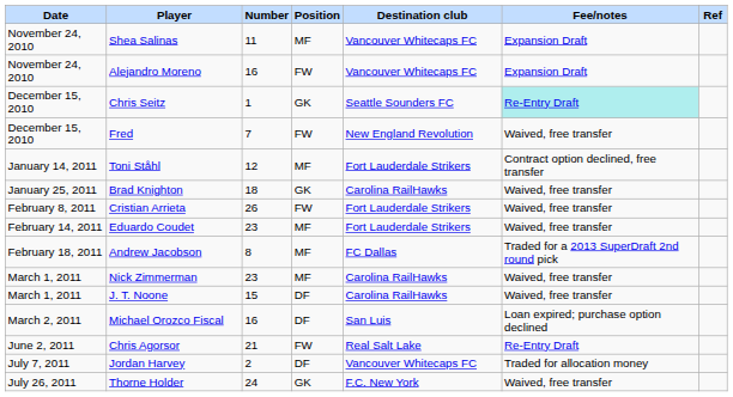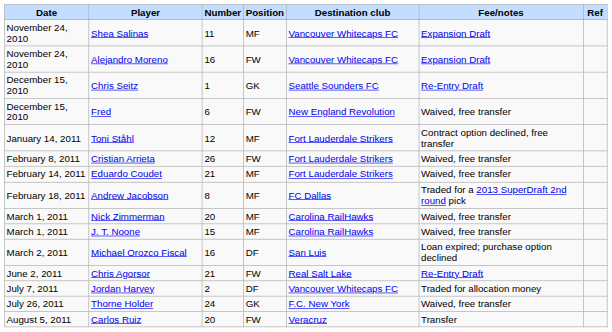 <table class="wikitable" style="text-align:left; font-size:95%;">
 <tr>
 <th style="background:#c2ddff; width:125px;">Date</th>
 <th style="background:#c2ddff; width:170px;">Player</th>
 <th style="background:#c2ddff; width:50px;">Number</th>
 <th style="background:#c2ddff; width:50px;">Position</th>
 <th style="background:#c2ddff; width:200px;">Destination club</th>
 <th style="background:#c2ddff; width:250px;">Fee/notes</th>
 <th style="background:#c2ddff; width:30px;">Ref</th>
 </tr>
 <tr>
 <td>November 24, 2010</td>
 <td> <a href='#'>Shea Salinas</a></td>
 <td>11</td>
 <td>MF</td>
 <td> <a href='#'>Vancouver Whitecaps FC</a></td>
 <td><a href='#'>Expansion Draft</a></td>
 <td></td>
 </tr>
 <tr>
 <td>November 24, 2010</td>
 <td> <a href='#'>Alejandro Moreno</a></td>
 <td>16</td>
 <td>FW</td>
 <td> <a href='#'>Vancouver Whitecaps FC</a></td>
 <td><a href='#'>Expansion Draft</a></td>
 <td></td>
 </tr>
 <tr>
 <td>December 15, 2010</td>
 <td> <a href='#'>Chris Seitz</a></td>
 <td>1</td>
 <td>GK</td>
 <td> <a href='#'>Seattle Sounders FC</a></td>
-<td style="background: paleturquoise;"><a href='#'>Re-Entry Draft</a></td>
+<td><a href='#'>Re-Entry Draft</a></td>
 <td></td>
 </tr>
 <tr>
 <td>December 15, 2010</td>
 <td> <a href='#'>Fred</a></td>
-<td>7</td>
+<td>6</td>
 <td>FW</td>
 <td> <a href='#'>New England Revolution</a></td>
 <td>Waived, free transfer</td>
 <td></td>
 </tr>
 <tr>
 <td>January 14, 2011</td>
 <td> <a href='#'>Toni Ståhl</a></td>
 <td>12</td>
 <td>MF</td>
 <td> <a href='#'>Fort Lauderdale Strikers</a></td>
 <td>Contract option declined, free transfer</td>
 <td></td>
 </tr>
 <tr>
-<td>January 25, 2011</td>
-<td> <a href='#'>Brad Knighton</a></td>
-<td>18</td>
-<td>GK</td>
-<td> <a href='#'>Carolina RailHawks</a></td>
-<td>Waived, free transfer</td>
-<td></td>
-</tr>
-<tr>
 <td>February 8, 2011</td>
 <td> <a href='#'>Cristian Arrieta</a></td>
 <td>26</td>
 <td>FW</td>
 <td> <a href='#'>Fort Lauderdale Strikers</a></td>
 <td>Waived, free transfer</td>
 <td></td>
 </tr>
 <tr>
 <td>February 14, 2011</td>
 <td> <a href='#'>Eduardo Coudet</a></td>
-<td>23</td>
+<td>21</td>
 <td>MF</td>
 <td> <a href='#'>Fort Lauderdale Strikers</a></td>
 <td>Waived, free transfer</td>
 <td></td>
 </tr>
 <tr>
 <td>February 18, 2011</td>
 <td> <a href='#'>Andrew Jacobson</a></td>
 <td>8</td>
 <td>MF</td>
 <td> <a href='#'>FC Dallas</a></td>
 <td>Traded for a <a href='#'>2013 SuperDraft 2nd round</a> pick</td>
 <td></td>
 </tr>
 <tr>
 <td>March 1, 2011</td>
 <td> <a href='#'>Nick Zimmerman</a></td>
-<td>23</td>
+<td>20</td>
 <td>MF</td>
 <td> <a href='#'>Carolina RailHawks</a></td>
 <td>Waived, free transfer</td>
 <td></td>
 </tr>
 <tr>
 <td>March 1, 2011</td>
 <td> <a href='#'>J. T. Noone</a></td>
 <td>15</td>
-<td>DF</td>
+<td>MF</td>
 <td> <a href='#'>Carolina RailHawks</a></td>
 <td>Waived, free transfer</td>
 <td></td>
 </tr>
 <tr>
 <td>March 2, 2011</td>
 <td> <a href='#'>Michael Orozco Fiscal</a></td>
 <td>16</td>
 <td>DF</td>
 <td> <a href='#'>San Luis</a></td>
 <td>Loan expired; purchase option declined</td>
 <td></td>
 </tr>
 <tr>
 <td>June 2, 2011</td>
 <td> <a href='#'>Chris Agorsor</a></td>
 <td>21</td>
 <td>FW</td>
 <td> <a href='#'>Real Salt Lake</a></td>
 <td><a href='#'>Re-Entry Draft</a></td>
 <td></td>
 </tr>
 <tr>
 <td>July 7, 2011</td>
 <td> <a href='#'>Jordan Harvey</a></td>
 <td>2</td>
 <td>DF</td>
 <td> <a href='#'>Vancouver Whitecaps FC</a></td>
 <td>Traded for allocation money</td>
 <td></td>
 </tr>
 <tr>
 <td>July 26, 2011</td>
 <td> <a href='#'>Thorne Holder</a></td>
 <td>24</td>
 <td>GK</td>
 <td> <a href='#'>F.C. New York</a></td>
 <td>Waived, free transfer</td>
 <td></td>
 </tr>
+<tr>
+<td>August 5, 2011</td>
+<td> <a href='#'>Carlos Ruiz</a></td>
+<td>20</td>
+<td>FW</td>
+<td> <a href='#'>Veracruz</a></td>
+<td>Transfer</td>
+<td></td>
+</tr>
 </table>
